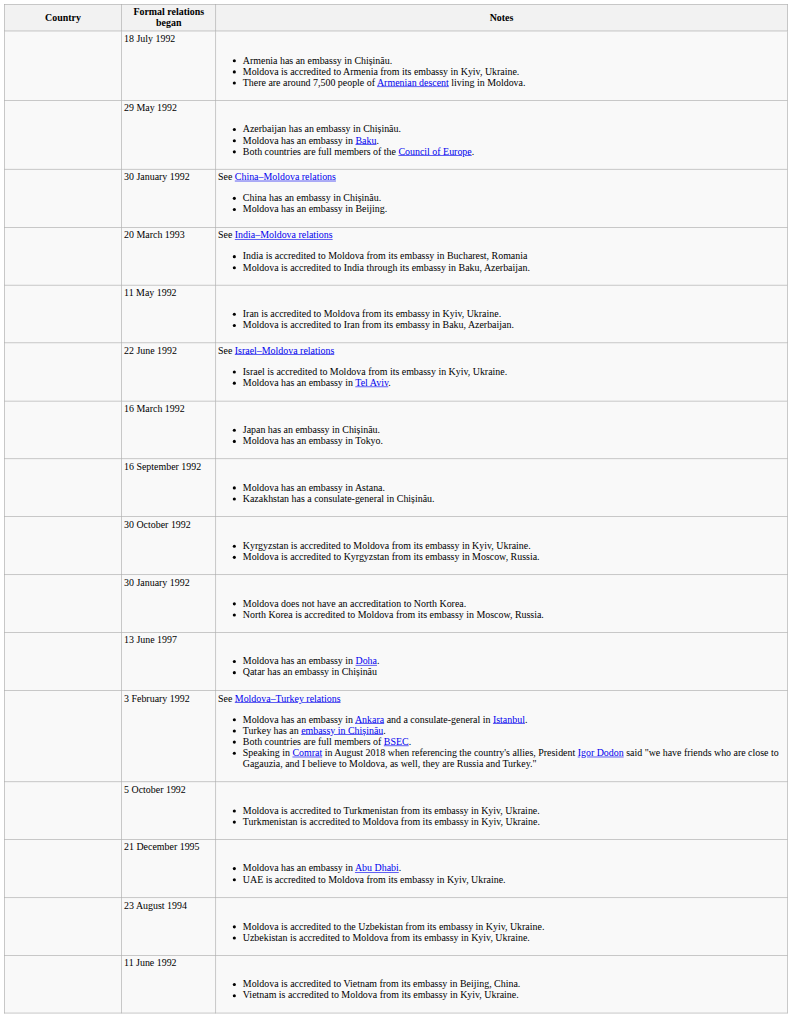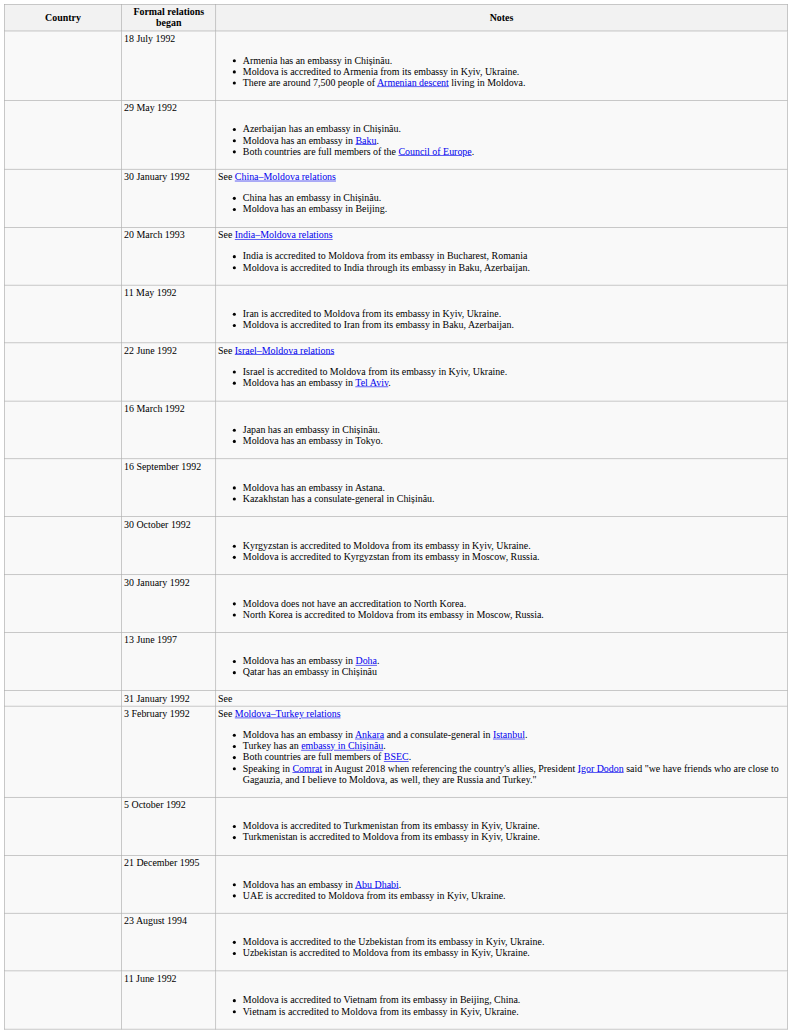 <table class="wikitable sortable" border="1" style="width:100%; margin:auto;">
 <tr>
 <th width="15%">Country</th>
 <th width="12%">Formal relations began</th>
 <th>Notes</th>
 </tr>
 <tr valign="top">
 <td></td>
 <td>18 July 1992</td>
 <td><br><ul><li>Armenia has an embassy in Chișinău.</li><li>Moldova is accredited to Armenia from its embassy in Kyiv, Ukraine.</li><li>There are around 7,500 people of <a href='#'>Armenian descent</a> living in Moldova.</li></ul></td>
 </tr>
 <tr valign="top">
 <td></td>
 <td>29 May 1992</td>
 <td><br><ul><li>Azerbaijan has an embassy in Chișinău.</li><li>Moldova has an embassy in <a href='#'>Baku</a>.</li><li>Both countries are full members of the <a href='#'>Council of Europe</a>.</li></ul></td>
 </tr>
 <tr valign="top">
 <td></td>
 <td>30 January 1992</td>
 <td>See <a href='#'>China–Moldova relations</a><br><ul><li>China has an embassy in Chișinău.</li><li>Moldova has an embassy in Beijing.</li></ul></td>
 </tr>
 <tr valign="top">
 <td></td>
 <td>20 March 1993</td>
 <td>See <a href='#'>India–Moldova relations</a><br><ul><li>India is accredited to Moldova from its embassy in Bucharest, Romania</li><li>Moldova is accredited to India through its embassy in Baku, Azerbaijan.</li></ul></td>
 </tr>
 <tr valign="top">
 <td></td>
 <td>11 May 1992</td>
 <td><br><ul><li>Iran is accredited to Moldova from its embassy in Kyiv, Ukraine.</li><li>Moldova is accredited to Iran from its embassy in Baku, Azerbaijan.</li></ul></td>
 </tr>
 <tr valign="top">
 <td></td>
 <td>22 June 1992</td>
 <td>See <a href='#'>Israel–Moldova relations</a><br><ul><li>Israel is accredited to Moldova from its embassy in Kyiv, Ukraine.</li><li>Moldova has an embassy in <a href='#'>Tel Aviv</a>.</li></ul></td>
 </tr>
 <tr valign="top">
 <td></td>
 <td>16 March 1992</td>
 <td><br><ul><li>Japan has an embassy in Chișinău.</li><li>Moldova has an embassy in Tokyo.</li></ul></td>
 </tr>
 <tr valign="top">
 <td></td>
 <td>16 September 1992</td>
 <td><br><ul><li>Moldova has an embassy in Astana.</li><li>Kazakhstan has a consulate-general in Chișinău.</li></ul></td>
 </tr>
 <tr valign="top">
 <td></td>
 <td>30 October 1992</td>
 <td><br><ul><li>Kyrgyzstan is accredited to Moldova from its embassy in Kyiv, Ukraine.</li><li>Moldova is accredited to Kyrgyzstan from its embassy in Moscow, Russia.</li></ul></td>
 </tr>
 <tr valign="top">
 <td></td>
 <td>30 January 1992</td>
 <td><br><ul><li>Moldova does not have an accreditation to North Korea.</li><li>North Korea is accredited to Moldova from its embassy in Moscow, Russia.</li></ul></td>
 </tr>
 <tr valign="top">
 <td></td>
 <td>13 June 1997</td>
 <td><br><ul><li>Moldova has an embassy in <a href='#'>Doha</a>.</li><li>Qatar has an embassy in Chișinău</li></ul></td>
 </tr>
 <tr valign="top">
 <td></td>
+<td>31 January 1992</td>
+<td>See </td>
+</tr>
+<tr valign="top">
+<td></td>
 <td>3 February 1992</td>
 <td>See <a href='#'>Moldova–Turkey relations</a><br><ul><li>Moldova has an embassy in <a href='#'>Ankara</a> and a consulate-general in <a href='#'>Istanbul</a>.</li><li>Turkey has an <a href='#'>embassy in Chișinău</a>.</li><li>Both countries are full members of <a href='#'>BSEC</a>.</li><li>Speaking in <a href='#'>Comrat</a> in August 2018 when referencing the country's allies, President <a href='#'>Igor Dodon</a> said "we have friends who are close to Gagauzia, and I believe to Moldova, as well, they are Russia and Turkey."</li></ul></td>
 </tr>
 <tr valign="top">
 <td></td>
 <td>5 October 1992</td>
 <td><br><ul><li>Moldova is accredited to Turkmenistan from its embassy in Kyiv, Ukraine.</li><li>Turkmenistan is accredited to Moldova from its embassy in Kyiv, Ukraine.</li></ul></td>
 </tr>
 <tr valign="top">
 <td></td>
 <td>21 December 1995</td>
 <td><br><ul><li>Moldova has an embassy in <a href='#'>Abu Dhabi</a>.</li><li>UAE is accredited to Moldova from its embassy in Kyiv, Ukraine.</li></ul></td>
 </tr>
 <tr valign="top">
 <td></td>
 <td>23 August 1994</td>
 <td><br><ul><li>Moldova is accredited to the Uzbekistan from its embassy in Kyiv, Ukraine.</li><li>Uzbekistan is accredited to Moldova from its embassy in Kyiv, Ukraine.</li></ul></td>
 </tr>
 <tr valign="top">
 <td></td>
 <td>11 June 1992</td>
 <td><br><ul><li>Moldova is accredited to Vietnam from its embassy in Beijing, China.</li><li>Vietnam is accredited to Moldova from its embassy in Kyiv, Ukraine.</li></ul></td>
 </tr>
 </table>
